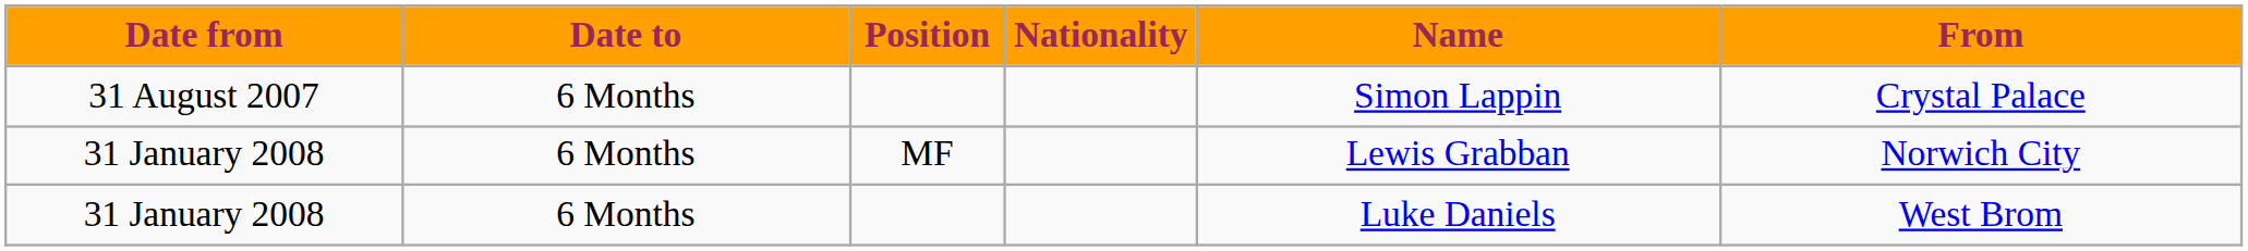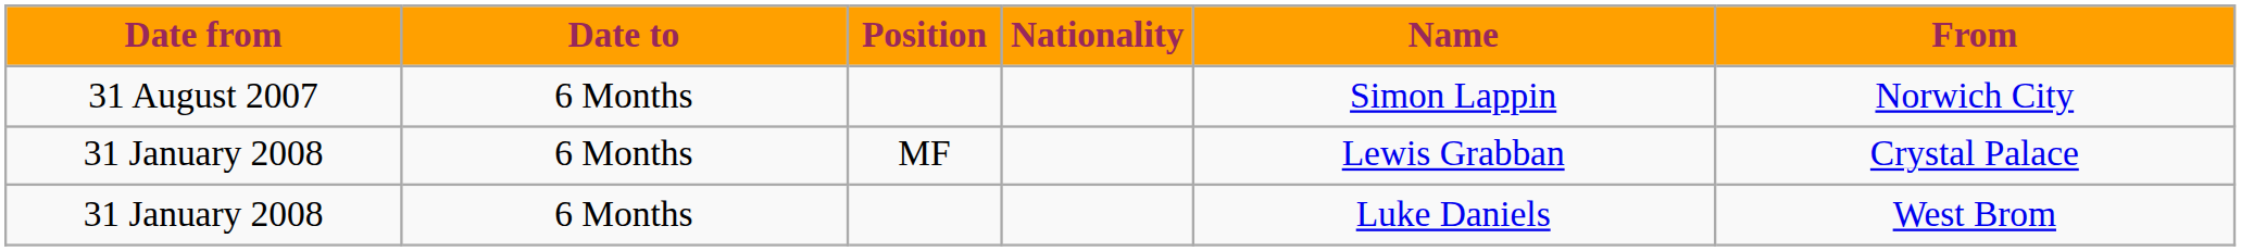 <table class="wikitable"  style="text-align:center; font-size:90%; ">
 <tr>
 <th style="background:#ffa000; color:#98285c; width:150px;">Date from</th>
 <th style="background:#ffa000; color:#98285c; width:170px;">Date to</th>
 <th style="background:#ffa000; color:#98285c; width:55px;">Position</th>
 <th style="background:#ffa000; color:#98285c; width:55px;">Nationality</th>
 <th style="background:#ffa000; color:#98285c; width:200px;">Name</th>
 <th style="background:#ffa000; color:#98285c; width:200px;">From</th>
 </tr>
 <tr>
 <td>31 August 2007</td>
 <td>6 Months</td>
 <td></td>
 <td></td>
 <td><a href='#'>Simon Lappin</a></td>
-<td> <a href='#'>Crystal Palace</a></td>
+<td> <a href='#'>Norwich City</a></td>
 </tr>
 <tr>
 <td>31 January 2008</td>
 <td>6 Months</td>
 <td>MF</td>
 <td></td>
 <td><a href='#'>Lewis Grabban</a></td>
-<td> <a href='#'>Norwich City</a></td>
+<td> <a href='#'>Crystal Palace</a></td>
 </tr>
 <tr>
 <td>31 January 2008</td>
 <td>6 Months</td>
 <td></td>
 <td></td>
 <td><a href='#'>Luke Daniels</a></td>
 <td> <a href='#'>West Brom</a></td>
 </tr>
 </table>
